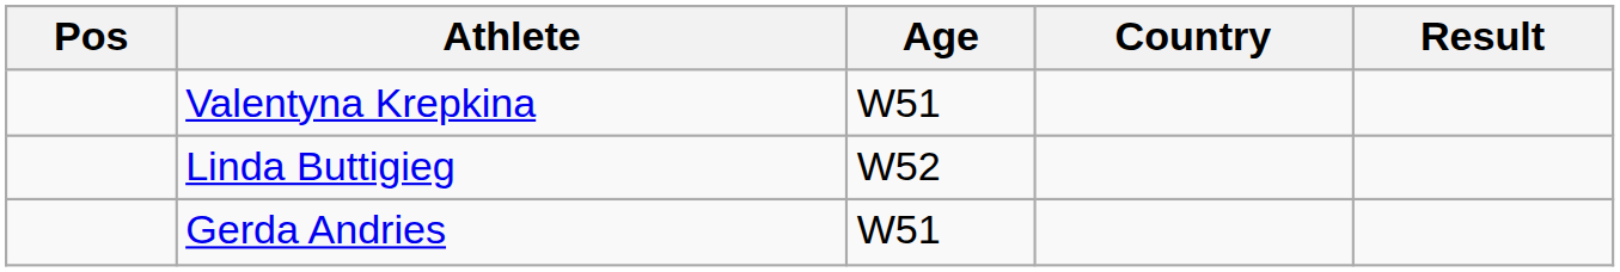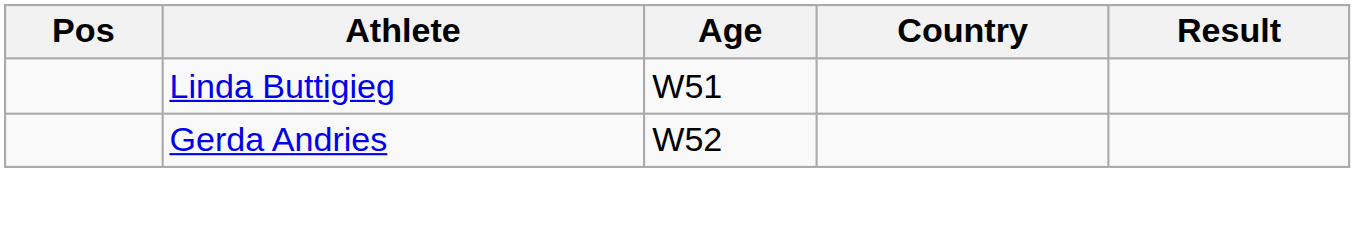 <table class="wikitable"  style="text-align:center; width:50%;">
 <tr>
 <th>Pos</th>
 <th>Athlete</th>
 <th>Age</th>
 <th>Country</th>
 <th>Result</th>
 </tr>
 <tr>
 <td align=center></td>
-<td align=left><a href='#'>Valentyna Krepkina</a></td>
+<td align=left><a href='#'>Linda Buttigieg</a></td>
 <td align=left>W51</td>
 <td align=left></td>
 <td></td>
 </tr>
 <tr>
 <td align=center></td>
-<td align=left><a href='#'>Linda Buttigieg</a></td>
+<td align=left><a href='#'>Gerda Andries</a></td>
 <td align=left>W52</td>
 <td align=left></td>
 <td></td>
 </tr>
-<tr>
-<td align=center></td>
-<td align=left><a href='#'>Gerda Andries</a></td>
-<td align=left>W51</td>
-<td align=left></td>
-<td></td>
-</tr>
 </table>
